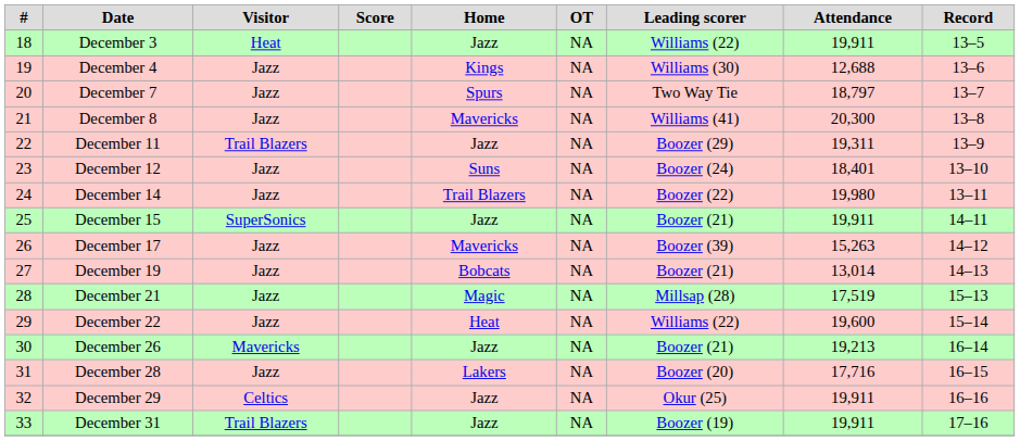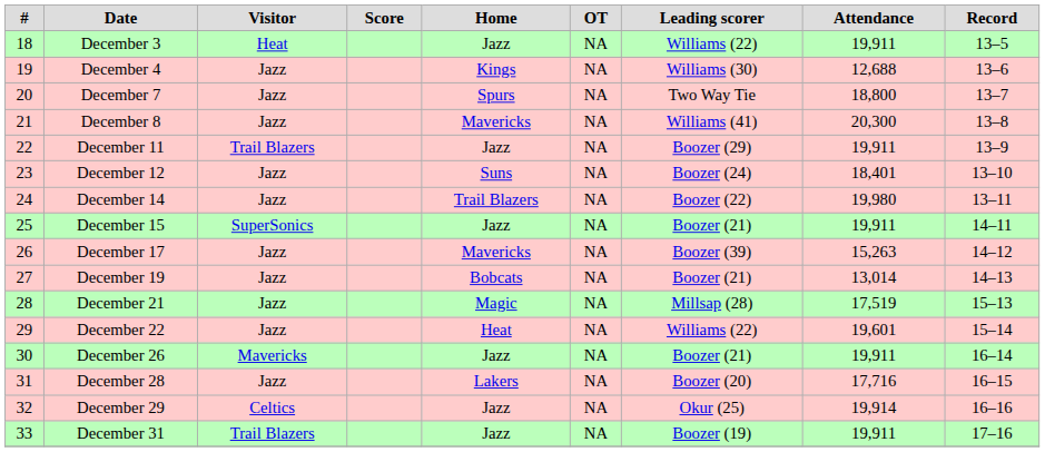 <table class="wikitable" width="80%">
 <tr align="center"  bgcolor="#dddddd">
 <td><strong>#</strong></td>
 <td><strong>Date</strong></td>
 <td><strong>Visitor</strong></td>
 <td><strong>Score</strong></td>
 <td><strong>Home</strong></td>
 <td><strong>OT</strong></td>
 <td><strong>Leading scorer</strong></td>
 <td><strong>Attendance</strong></td>
 <td><strong>Record</strong></td>
 </tr>
 <tr align="center" bgcolor="#bbffbb">
 <td>18</td>
 <td>December 3</td>
 <td><a href='#'>Heat</a></td>
 <td></td>
 <td>Jazz</td>
 <td>NA</td>
 <td><a href='#'>Williams</a> (22)</td>
 <td>19,911</td>
 <td>13–5</td>
 </tr>
 <tr align="center" bgcolor="#ffcccc">
 <td>19</td>
 <td>December 4</td>
 <td>Jazz</td>
 <td></td>
 <td><a href='#'>Kings</a></td>
 <td>NA</td>
 <td><a href='#'>Williams</a> (30)</td>
 <td>12,688</td>
 <td>13–6</td>
 </tr>
 <tr align="center" bgcolor="#ffcccc">
 <td>20</td>
 <td>December 7</td>
 <td>Jazz</td>
 <td></td>
 <td><a href='#'>Spurs</a></td>
 <td>NA</td>
 <td>Two Way Tie</td>
-<td>18,797</td>
+<td>18,800</td>
 <td>13–7</td>
 </tr>
 <tr align="center" bgcolor="#ffcccc">
 <td>21</td>
 <td>December 8</td>
 <td>Jazz</td>
 <td></td>
 <td><a href='#'>Mavericks</a></td>
 <td>NA</td>
 <td><a href='#'>Williams</a> (41)</td>
 <td>20,300</td>
 <td>13–8</td>
 </tr>
 <tr align="center" bgcolor="#ffcccc">
 <td>22</td>
 <td>December 11</td>
 <td><a href='#'>Trail Blazers</a></td>
 <td></td>
 <td>Jazz</td>
 <td>NA</td>
 <td><a href='#'>Boozer</a> (29)</td>
-<td>19,311</td>
+<td>19,911</td>
 <td>13–9</td>
 </tr>
 <tr align="center" bgcolor="#ffcccc">
 <td>23</td>
 <td>December 12</td>
 <td>Jazz</td>
 <td></td>
 <td><a href='#'>Suns</a></td>
 <td>NA</td>
 <td><a href='#'>Boozer</a> (24)</td>
 <td>18,401</td>
 <td>13–10</td>
 </tr>
 <tr align="center" bgcolor="#ffcccc">
 <td>24</td>
 <td>December 14</td>
 <td>Jazz</td>
 <td></td>
 <td><a href='#'>Trail Blazers</a></td>
 <td>NA</td>
 <td><a href='#'>Boozer</a> (22)</td>
 <td>19,980</td>
 <td>13–11</td>
 </tr>
 <tr align="center" bgcolor="#bbffbb">
 <td>25</td>
 <td>December 15</td>
 <td><a href='#'>SuperSonics</a></td>
 <td></td>
 <td>Jazz</td>
 <td>NA</td>
 <td><a href='#'>Boozer</a> (21)</td>
 <td>19,911</td>
 <td>14–11</td>
 </tr>
 <tr align="center" bgcolor="#ffcccc">
 <td>26</td>
 <td>December 17</td>
 <td>Jazz</td>
 <td></td>
 <td><a href='#'>Mavericks</a></td>
 <td>NA</td>
 <td><a href='#'>Boozer</a> (39)</td>
 <td>15,263</td>
 <td>14–12</td>
 </tr>
 <tr align="center" bgcolor="#ffcccc">
 <td>27</td>
 <td>December 19</td>
 <td>Jazz</td>
 <td></td>
 <td><a href='#'>Bobcats</a></td>
 <td>NA</td>
 <td><a href='#'>Boozer</a> (21)</td>
 <td>13,014</td>
 <td>14–13</td>
 </tr>
 <tr align="center" bgcolor="#bbffbb">
 <td>28</td>
 <td>December 21</td>
 <td>Jazz</td>
 <td></td>
 <td><a href='#'>Magic</a></td>
 <td>NA</td>
 <td><a href='#'>Millsap</a> (28)</td>
 <td>17,519</td>
 <td>15–13</td>
 </tr>
 <tr align="center" bgcolor="#ffcccc">
 <td>29</td>
 <td>December 22</td>
 <td>Jazz</td>
 <td></td>
 <td><a href='#'>Heat</a></td>
 <td>NA</td>
 <td><a href='#'>Williams</a> (22)</td>
-<td>19,600</td>
+<td>19,601</td>
 <td>15–14</td>
 </tr>
 <tr align="center" bgcolor="#bbffbb">
 <td>30</td>
 <td>December 26</td>
 <td><a href='#'>Mavericks</a></td>
 <td></td>
 <td>Jazz</td>
 <td>NA</td>
 <td><a href='#'>Boozer</a> (21)</td>
-<td>19,213</td>
+<td>19,911</td>
 <td>16–14</td>
 </tr>
 <tr align="center" bgcolor="#ffcccc">
 <td>31</td>
 <td>December 28</td>
 <td>Jazz</td>
 <td></td>
 <td><a href='#'>Lakers</a></td>
 <td>NA</td>
 <td><a href='#'>Boozer</a> (20)</td>
 <td>17,716</td>
 <td>16–15</td>
 </tr>
 <tr align="center" bgcolor="#ffcccc">
 <td>32</td>
 <td>December 29</td>
 <td><a href='#'>Celtics</a></td>
 <td></td>
 <td>Jazz</td>
 <td>NA</td>
 <td><a href='#'>Okur</a> (25)</td>
-<td>19,911</td>
+<td>19,914</td>
 <td>16–16</td>
 </tr>
 <tr align="center" bgcolor="#bbffbb">
 <td>33</td>
 <td>December 31</td>
 <td><a href='#'>Trail Blazers</a></td>
 <td></td>
 <td>Jazz</td>
 <td>NA</td>
 <td><a href='#'>Boozer</a> (19)</td>
 <td>19,911</td>
 <td>17–16</td>
 </tr>
 <tr align="center">
 </tr>
 </table>
